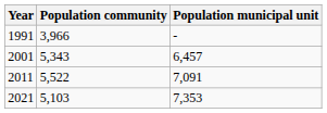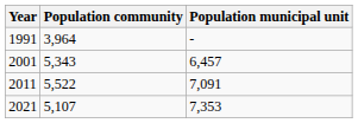 <table class="wikitable">
 <tr>
 <th>Year</th>
 <th>Population community</th>
 <th>Population municipal unit</th>
 </tr>
 <tr>
 <td>1991</td>
-<td>3,966</td>
+<td>3,964</td>
 <td>-</td>
 </tr>
 <tr>
 <td>2001</td>
 <td>5,343</td>
 <td>6,457</td>
 </tr>
 <tr>
 <td>2011</td>
 <td>5,522</td>
 <td>7,091</td>
 </tr>
 <tr>
 <td>2021</td>
-<td>5,103</td>
+<td>5,107</td>
 <td>7,353</td>
 </tr>
 </table>
